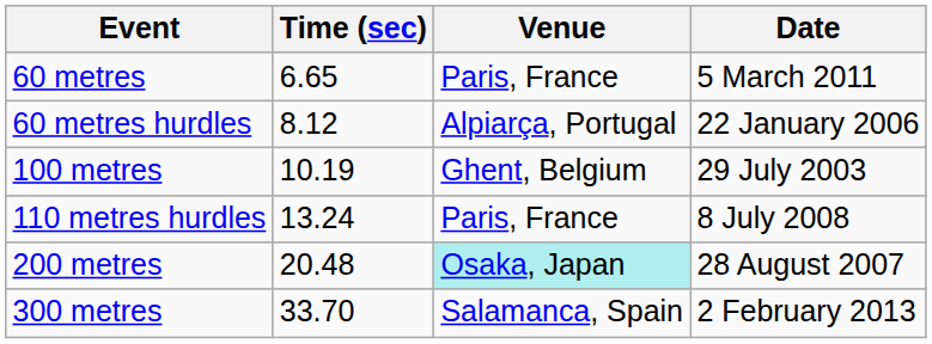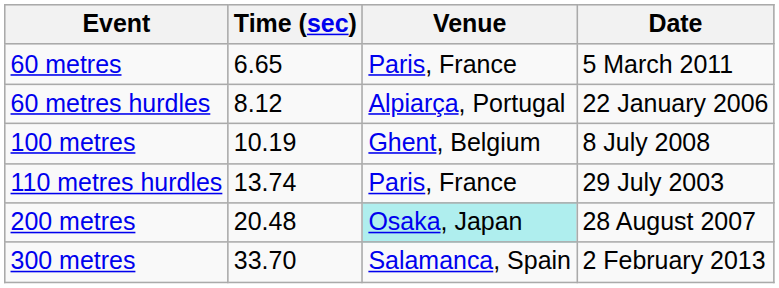 <table class=wikitable>
 <tr>
 <th>Event</th>
 <th>Time (<a href='#'>sec</a>)</th>
 <th>Venue</th>
 <th>Date</th>
 </tr>
 <tr>
 <td><a href='#'>60 metres</a></td>
 <td>6.65</td>
 <td><a href='#'>Paris</a>, France</td>
 <td>5 March 2011</td>
 </tr>
 <tr>
 <td><a href='#'>60 metres hurdles</a></td>
 <td>8.12</td>
 <td><a href='#'>Alpiarça</a>, Portugal</td>
 <td>22 January 2006</td>
 </tr>
 <tr>
 <td><a href='#'>100 metres</a></td>
 <td>10.19</td>
 <td><a href='#'>Ghent</a>, Belgium</td>
-<td>29 July 2003</td>
+<td>8 July 2008</td>
 </tr>
 <tr>
 <td><a href='#'>110 metres hurdles</a></td>
-<td>13.24</td>
+<td>13.74</td>
 <td><a href='#'>Paris</a>, France</td>
-<td>8 July 2008</td>
+<td>29 July 2003</td>
 </tr>
 <tr>
 <td><a href='#'>200 metres</a></td>
 <td>20.48</td>
 <td style="background: paleturquoise;"><a href='#'>Osaka</a>, Japan</td>
 <td>28 August 2007</td>
 </tr>
 <tr>
 <td><a href='#'>300 metres</a></td>
 <td>33.70</td>
 <td><a href='#'>Salamanca</a>, Spain</td>
 <td>2 February 2013</td>
 </tr>
 </table>
